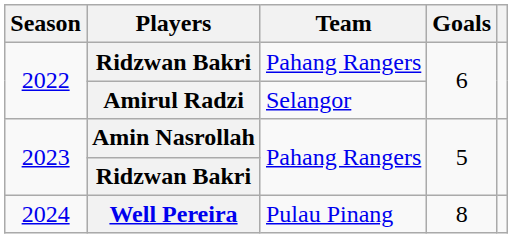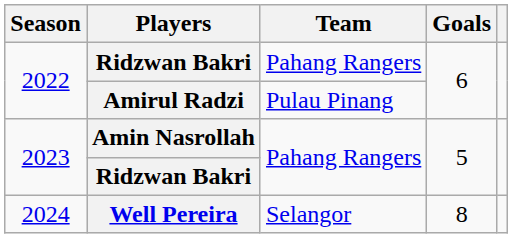 <table class="wikitable plainrowheaders sortable">
 <tr>
 <th>Season</th>
 <th>Players</th>
 <th>Team</th>
 <th>Goals</th>
 <th></th>
 </tr>
 <tr>
 <td rowspan="2"  align="center"><a href='#'>2022</a></td>
 <th scope="row"> Ridzwan Bakri</th>
 <td><a href='#'>Pahang Rangers</a></td>
 <td rowspan="2"  align="center">6</td>
 <td rowspan="2"  align="center"></td>
 </tr>
 <tr>
 <th scope="row"> Amirul Radzi</th>
-<td><a href='#'>Selangor</a></td>
+<td><a href='#'>Pulau Pinang</a></td>
 </tr>
 <tr>
 <td rowspan="2" align="center"><a href='#'>2023</a></td>
 <th scope="row"> Amin Nasrollah</th>
 <td rowspan="2"><a href='#'>Pahang Rangers</a></td>
 <td rowspan="2" align="center">5</td>
 <td rowspan="2" align="center"></td>
 </tr>
 <tr>
 <th scope="row"> Ridzwan Bakri</th>
 </tr>
 <tr>
 <td align="center"><a href='#'>2024</a></td>
 <th scope="row"> <a href='#'>Well Pereira</a></th>
-<td><a href='#'>Pulau Pinang</a></td>
+<td><a href='#'>Selangor</a></td>
 <td align="center">8</td>
 <td rowspan="2" align="center"></td>
 </tr>
 </table>
